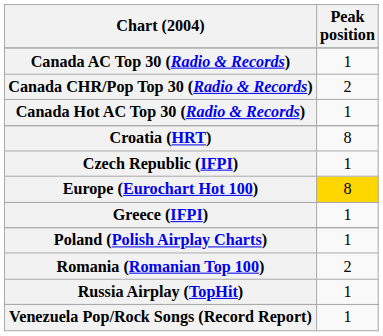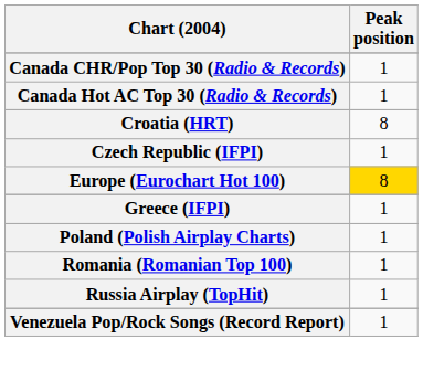 <table class="wikitable sortable plainrowheaders" style="text-align:center">
 <tr>
 <th scope="col">Chart (2004)</th>
 <th scope="col">Peak<br>position</th>
 </tr>
 <tr>
 </tr>
 <tr>
 </tr>
 <tr>
 </tr>
 <tr>
 </tr>
 <tr>
-<th scope="row">Canada AC Top 30 (<em><a href='#'>Radio & Records</a></em>)</th>
+<th scope="row">Canada CHR/Pop Top 30 (<em><a href='#'>Radio & Records</a></em>)</th>
 <td>1</td>
-</tr>
-<tr>
-<th scope="row">Canada CHR/Pop Top 30 (<em><a href='#'>Radio & Records</a></em>)</th>
-<td>2</td>
 </tr>
 <tr>
 <th scope="row">Canada Hot AC Top 30 (<em><a href='#'>Radio & Records</a></em>)</th>
 <td>1</td>
 </tr>
 <tr>
 </tr>
 <tr>
 <th scope="row">Croatia (<a href='#'>HRT</a>)</th>
 <td>8</td>
 </tr>
 <tr>
 <th scope=row>Czech Republic (<a href='#'>IFPI</a>)</th>
 <td>1</td>
 </tr>
 <tr>
 <th scope="row">Europe (<a href='#'>Eurochart Hot 100</a>)</th>
 <td style="background: gold;">8</td>
 </tr>
 <tr>
 </tr>
 <tr>
 </tr>
 <tr>
 <th scope="row">Greece (<a href='#'>IFPI</a>)</th>
 <td>1</td>
 </tr>
 <tr>
 </tr>
 <tr>
 </tr>
 <tr>
 </tr>
 <tr>
 </tr>
 <tr>
 </tr>
 <tr>
 </tr>
 <tr>
 </tr>
 <tr>
 <th scope="row">Poland (<a href='#'>Polish Airplay Charts</a>)</th>
 <td>1</td>
 </tr>
 <tr>
 <th scope="row">Romania (<a href='#'>Romanian Top 100</a>)</th>
-<td>2</td>
+<td>1</td>
 </tr>
 <tr>
 <th scope="row">Russia Airplay (<a href='#'>TopHit</a>)</th>
 <td>1</td>
 </tr>
 <tr>
 </tr>
 <tr>
 </tr>
 <tr>
 </tr>
 <tr>
 </tr>
 <tr>
 </tr>
 <tr>
 </tr>
 <tr>
 </tr>
 <tr>
 </tr>
 <tr>
 </tr>
 <tr>
 </tr>
 <tr>
 </tr>
 <tr>
 <th scope="row">Venezuela Pop/Rock Songs (Record Report)</th>
 <td>1</td>
 </tr>
 </table>
